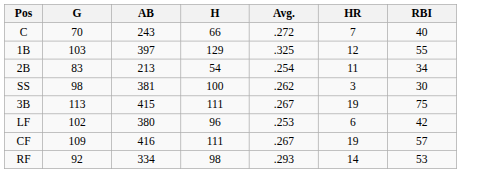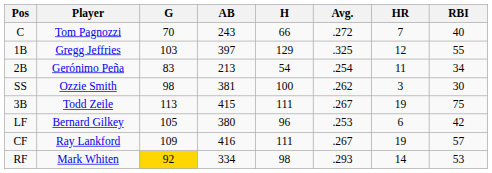 <table class="wikitable sortable">
 <tr>
 <th bgcolor="#DDDDFF" width="5%">Pos</th>
+<th bgcolor="#DDDDFF" width="16%">Player</th>
 <th bgcolor="#DDDDFF" width="9%">G</th>
 <th bgcolor="#DDDDFF" width="9%">AB</th>
 <th bgcolor="#DDDDFF" width="9%">H</th>
 <th bgcolor="#DDDDFF" width="9%">Avg.</th>
 <th bgcolor="#DDDDFF" width="9%">HR</th>
 <th bgcolor="#DDDDFF" width="9%">RBI</th>
 </tr>
 <tr align="center">
 <td>C</td>
+<td><a href='#'>Tom Pagnozzi</a></td>
 <td>70</td>
 <td>243</td>
 <td>66</td>
 <td>.272</td>
 <td>7</td>
 <td>40</td>
 </tr>
 <tr align=center>
 <td>1B</td>
+<td><a href='#'>Gregg Jeffries</a></td>
 <td>103</td>
 <td>397</td>
 <td>129</td>
 <td>.325</td>
 <td>12</td>
 <td>55</td>
 </tr>
 <tr align=center>
 <td>2B</td>
+<td><a href='#'>Gerónimo Peña</a></td>
 <td>83</td>
 <td>213</td>
 <td>54</td>
 <td>.254</td>
 <td>11</td>
 <td>34</td>
 </tr>
 <tr align=center>
 <td>SS</td>
+<td><a href='#'>Ozzie Smith</a></td>
 <td>98</td>
 <td>381</td>
 <td>100</td>
 <td>.262</td>
 <td>3</td>
 <td>30</td>
 </tr>
 <tr align=center>
 <td>3B</td>
+<td><a href='#'>Todd Zeile</a></td>
 <td>113</td>
 <td>415</td>
 <td>111</td>
 <td>.267</td>
 <td>19</td>
 <td>75</td>
 </tr>
 <tr align=center>
 <td>LF</td>
-<td>102</td>
+<td><a href='#'>Bernard Gilkey</a></td>
+<td>105</td>
 <td>380</td>
 <td>96</td>
 <td>.253</td>
 <td>6</td>
 <td>42</td>
 </tr>
 <tr align=center>
 <td>CF</td>
+<td><a href='#'>Ray Lankford</a></td>
 <td>109</td>
 <td>416</td>
 <td>111</td>
 <td>.267</td>
 <td>19</td>
 <td>57</td>
 </tr>
 <tr align=center>
 <td>RF</td>
-<td>92</td>
+<td><a href='#'>Mark Whiten</a></td>
+<td style="background: gold;">92</td>
 <td>334</td>
 <td>98</td>
 <td>.293</td>
 <td>14</td>
 <td>53</td>
 </tr>
 </table>
